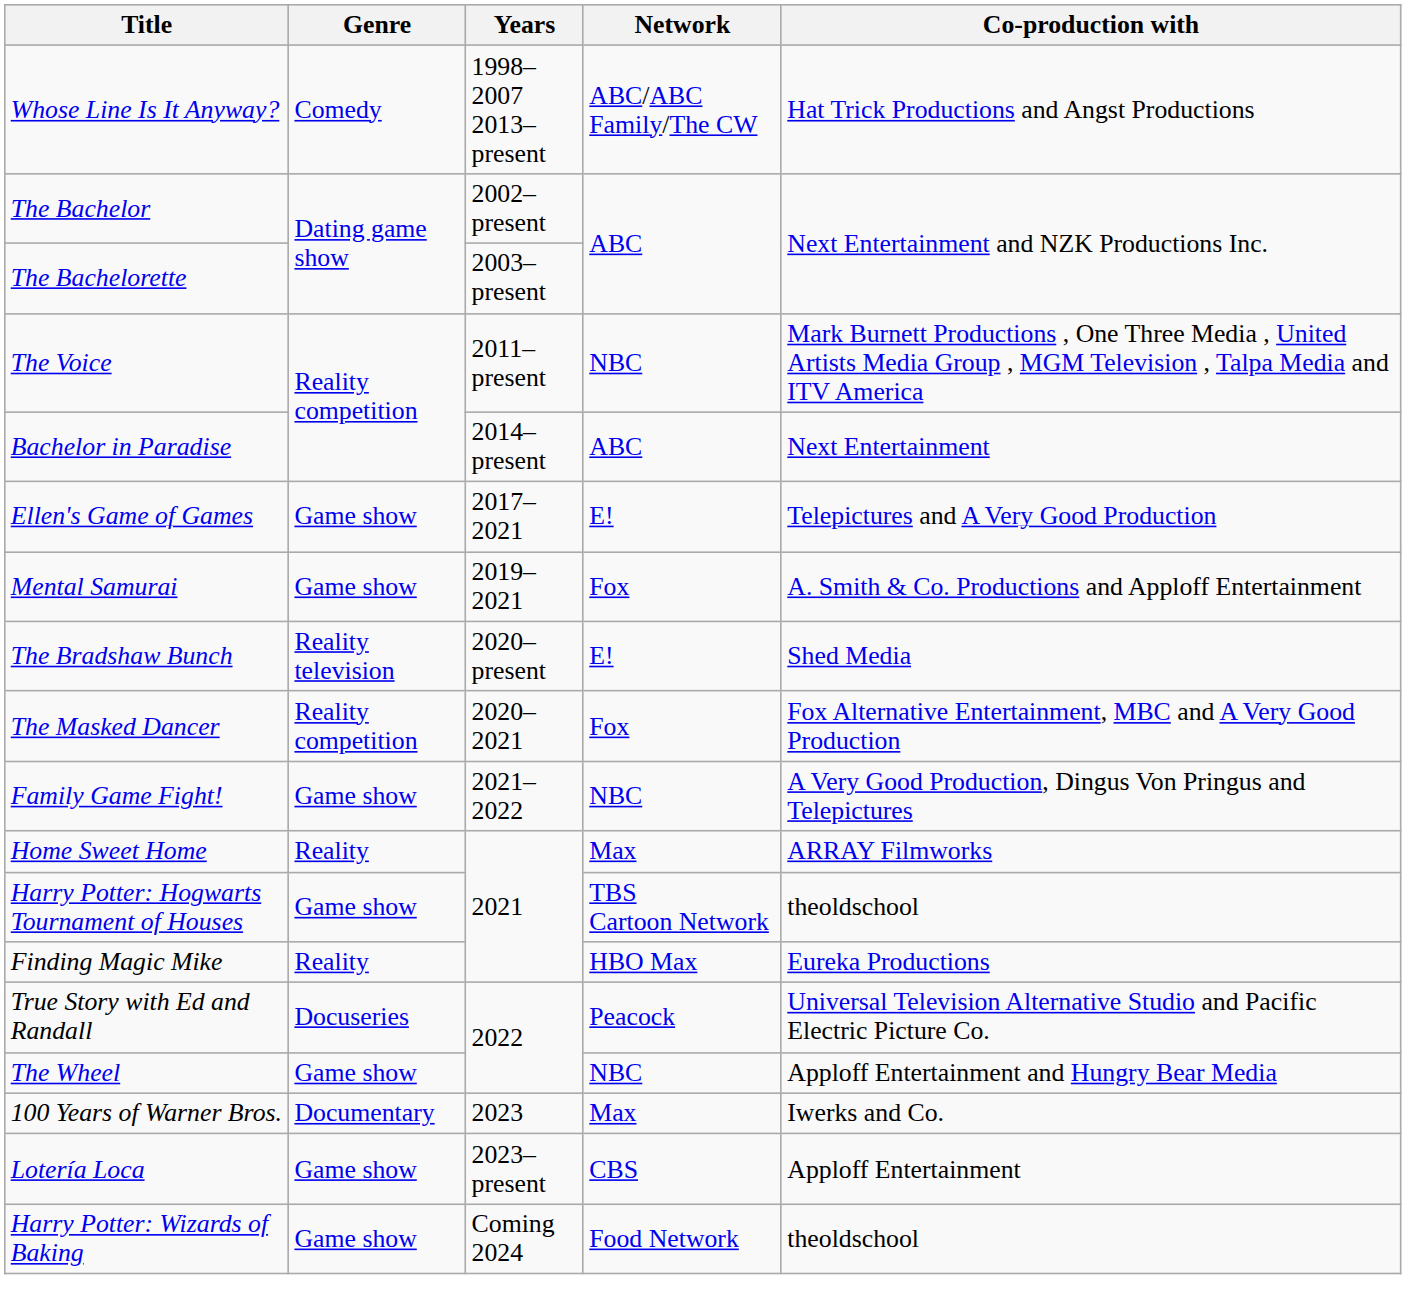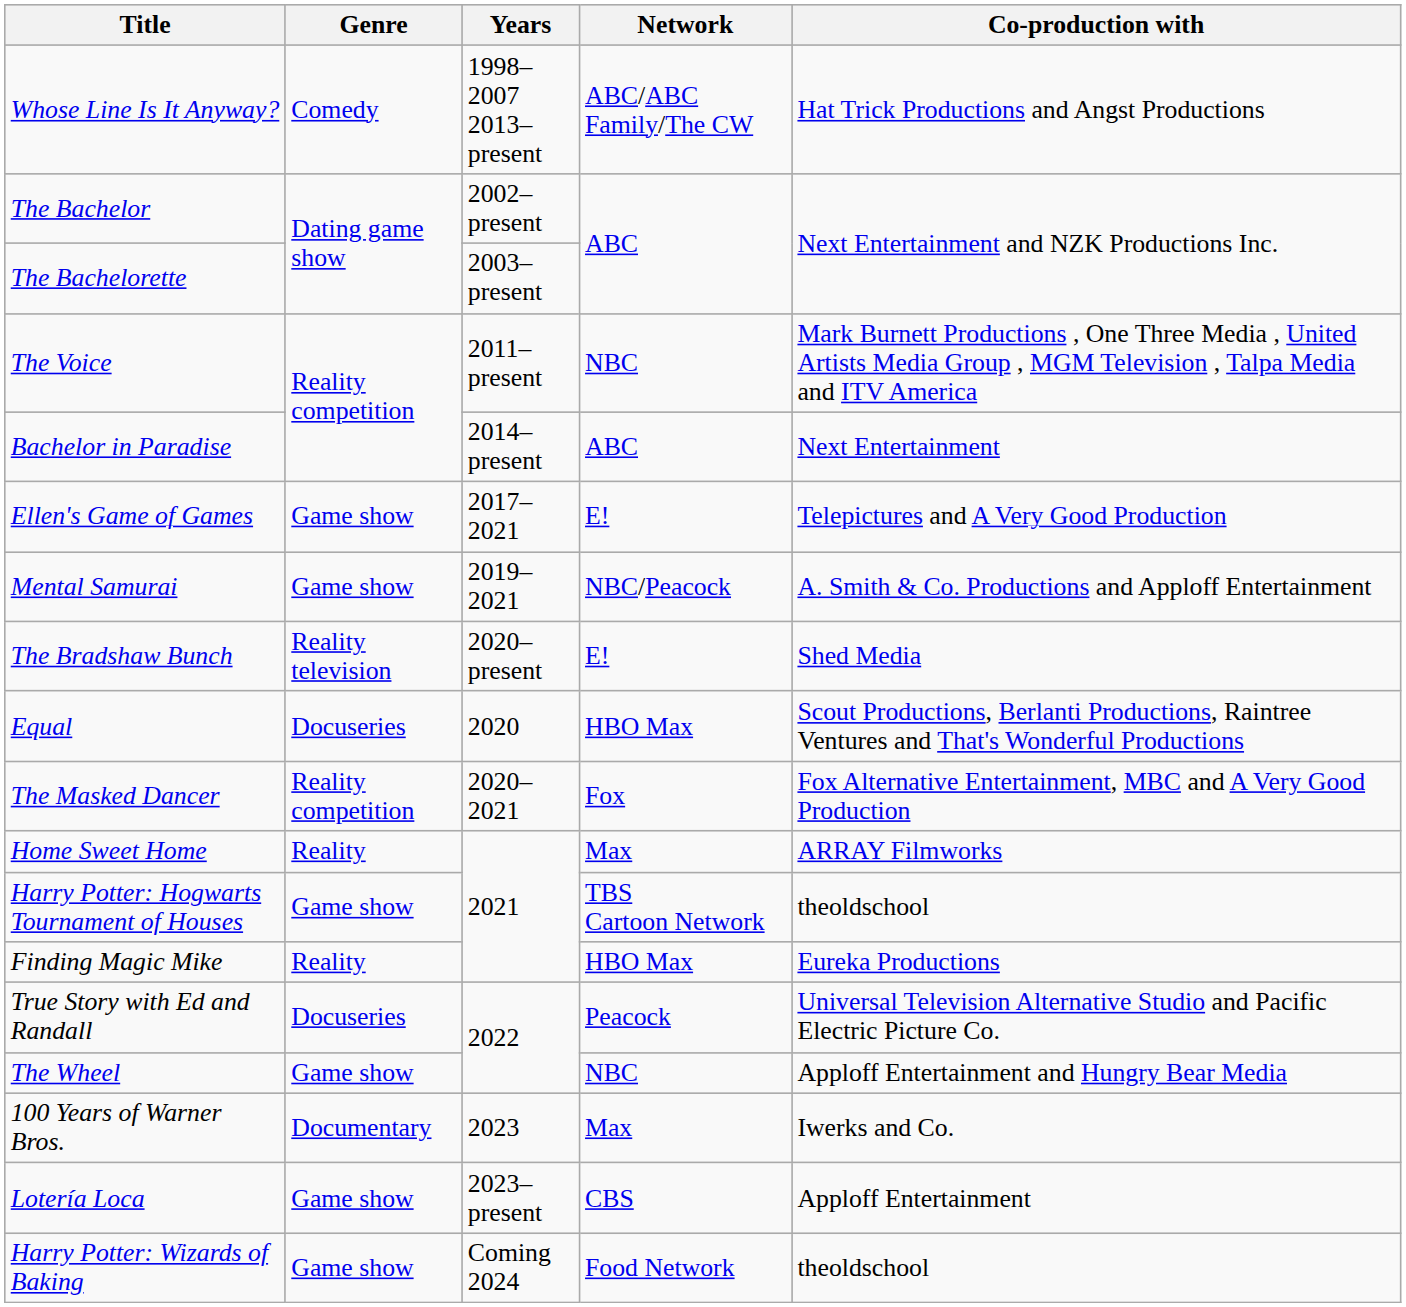 <table class="wikitable sortable">
 <tr>
 <th>Title</th>
 <th>Genre</th>
 <th>Years</th>
 <th>Network</th>
 <th>Co-production with</th>
 </tr>
 <tr>
 <td><em><a href='#'>Whose Line Is It Anyway?</a></em></td>
 <td><a href='#'>Comedy</a></td>
 <td>1998–2007<br>2013–present</td>
 <td><a href='#'>ABC</a>/<a href='#'>ABC Family</a>/<a href='#'>The CW</a></td>
 <td><a href='#'>Hat Trick Productions</a> and Angst Productions</td>
 </tr>
 <tr>
 <td><em><a href='#'>The Bachelor</a></em></td>
 <td rowspan="2"><a href='#'>Dating game show</a></td>
 <td>2002–present</td>
 <td rowspan="2"><a href='#'>ABC</a></td>
 <td rowspan="2"><a href='#'>Next Entertainment</a>  and NZK Productions Inc.</td>
 </tr>
 <tr>
 <td><em><a href='#'>The Bachelorette</a></em></td>
 <td>2003–present</td>
 </tr>
 <tr>
 <td><em><a href='#'>The Voice</a></em></td>
 <td rowspan="2"><a href='#'>Reality competition</a></td>
 <td>2011–present</td>
 <td><a href='#'>NBC</a></td>
 <td><a href='#'>Mark Burnett Productions</a> , One Three Media , <a href='#'>United Artists Media Group</a> , <a href='#'>MGM Television</a> , <a href='#'>Talpa Media</a>  and <a href='#'>ITV America</a> </td>
 </tr>
 <tr>
 <td><em><a href='#'>Bachelor in Paradise</a></em></td>
 <td>2014–present</td>
 <td><a href='#'>ABC</a></td>
 <td><a href='#'>Next Entertainment</a> </td>
 </tr>
 <tr>
 <td><em><a href='#'>Ellen's Game of Games</a></em></td>
 <td><a href='#'>Game show</a></td>
 <td>2017–2021</td>
 <td><a href='#'>E!</a></td>
 <td><a href='#'>Telepictures</a> and <a href='#'>A Very Good Production</a></td>
 </tr>
 <tr>
 <td><em><a href='#'>Mental Samurai</a></em></td>
 <td><a href='#'>Game show</a></td>
 <td>2019–2021</td>
-<td><a href='#'>Fox</a></td>
+<td><a href='#'>NBC</a>/<a href='#'>Peacock</a></td>
 <td><a href='#'>A. Smith & Co. Productions</a> and Apploff Entertainment</td>
 </tr>
 <tr>
 <td><em><a href='#'>The Bradshaw Bunch</a></em></td>
 <td><a href='#'>Reality television</a></td>
 <td>2020–present</td>
 <td><a href='#'>E!</a></td>
 <td><a href='#'>Shed Media</a></td>
 </tr>
 <tr>
+<td><em><a href='#'>Equal</a></em></td>
+<td><a href='#'>Docuseries</a></td>
+<td>2020</td>
+<td><a href='#'>HBO Max</a></td>
+<td><a href='#'>Scout Productions</a>, <a href='#'>Berlanti Productions</a>, Raintree Ventures and <a href='#'>That's Wonderful Productions</a></td>
+</tr>
+<tr>
 <td><em><a href='#'>The Masked Dancer</a></em></td>
 <td><a href='#'>Reality competition</a></td>
 <td>2020–2021</td>
 <td><a href='#'>Fox</a></td>
 <td><a href='#'>Fox Alternative Entertainment</a>, <a href='#'>MBC</a> and <a href='#'>A Very Good Production</a></td>
-</tr>
-<tr>
-<td><em><a href='#'>Family Game Fight!</a></em></td>
-<td><a href='#'>Game show</a></td>
-<td>2021–2022</td>
-<td><a href='#'>NBC</a></td>
-<td><a href='#'>A Very Good Production</a>, Dingus Von Pringus and <a href='#'>Telepictures</a></td>
 </tr>
 <tr>
 <td><em><a href='#'>Home Sweet Home</a></em></td>
 <td><a href='#'>Reality</a></td>
 <td rowspan="3">2021</td>
 <td><a href='#'>Max</a></td>
 <td><a href='#'>ARRAY Filmworks</a></td>
 </tr>
 <tr>
 <td><em><a href='#'>Harry Potter: Hogwarts Tournament of Houses</a></em></td>
 <td><a href='#'>Game show</a></td>
 <td><a href='#'>TBS</a><br><a href='#'>Cartoon Network</a></td>
 <td>theoldschool</td>
 </tr>
 <tr>
 <td><em>Finding Magic Mike</em></td>
 <td><a href='#'>Reality</a></td>
 <td><a href='#'>HBO Max</a></td>
 <td><a href='#'>Eureka Productions</a></td>
 </tr>
 <tr>
 <td><em>True Story with Ed and Randall</em></td>
 <td><a href='#'>Docuseries</a></td>
 <td rowspan="2">2022</td>
 <td><a href='#'>Peacock</a></td>
 <td><a href='#'>Universal Television Alternative Studio</a> and Pacific Electric Picture Co.</td>
 </tr>
 <tr>
 <td><em><a href='#'>The Wheel</a></em></td>
 <td><a href='#'>Game show</a></td>
 <td><a href='#'>NBC</a></td>
 <td>Apploff Entertainment and <a href='#'>Hungry Bear Media</a></td>
 </tr>
 <tr>
 <td><em>100 Years of Warner Bros.</em></td>
 <td><a href='#'>Documentary</a></td>
 <td>2023</td>
 <td><a href='#'>Max</a></td>
 <td>Iwerks and Co.</td>
 </tr>
 <tr>
 <td><em><a href='#'>Lotería Loca</a></em></td>
 <td><a href='#'>Game show</a></td>
 <td>2023–present</td>
 <td><a href='#'>CBS</a></td>
 <td>Apploff Entertainment</td>
 </tr>
 <tr>
 <td><em><a href='#'>Harry Potter: Wizards of Baking</a></em></td>
 <td><a href='#'>Game show</a></td>
 <td>Coming 2024</td>
 <td><a href='#'>Food Network</a></td>
 <td>theoldschool</td>
 </tr>
 </table>
